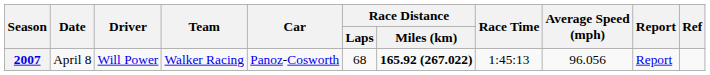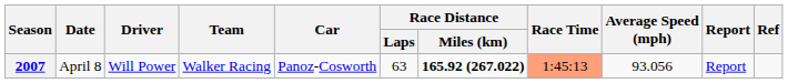 <table class="wikitable" style="font-size: 95%;">
 <tr>
 <th rowspan="2">Season</th>
 <th rowspan="2">Date</th>
 <th rowspan="2">Driver</th>
 <th rowspan="2">Team</th>
 <th rowspan="2">Car</th>
 <th colspan="2">Race Distance</th>
 <th rowspan="2">Race Time</th>
 <th rowspan="2">Average Speed<br>(mph)</th>
 <th rowspan="2">Report</th>
 <th rowspan="2">Ref</th>
 </tr>
 <tr>
 <th>Laps</th>
 <th>Miles (km)</th>
 </tr>
 <tr>
 <th><a href='#'>2007</a></th>
 <td>April 8</td>
 <td> <a href='#'>Will Power</a></td>
 <td><a href='#'>Walker Racing</a></td>
 <td><a href='#'>Panoz</a>-<a href='#'>Cosworth</a></td>
-<td align="center">68</td>
+<td align="center">63</td>
 <td align="center"><strong>165.92 (267.022)</strong></td>
-<td align="center">1:45:13</td>
-<td align="center">96.056</td>
+<td align="center" style="background: lightsalmon;">1:45:13</td>
+<td align="center">93.056</td>
 <td><a href='#'>Report</a></td>
 <td></td>
 </tr>
 </table>
